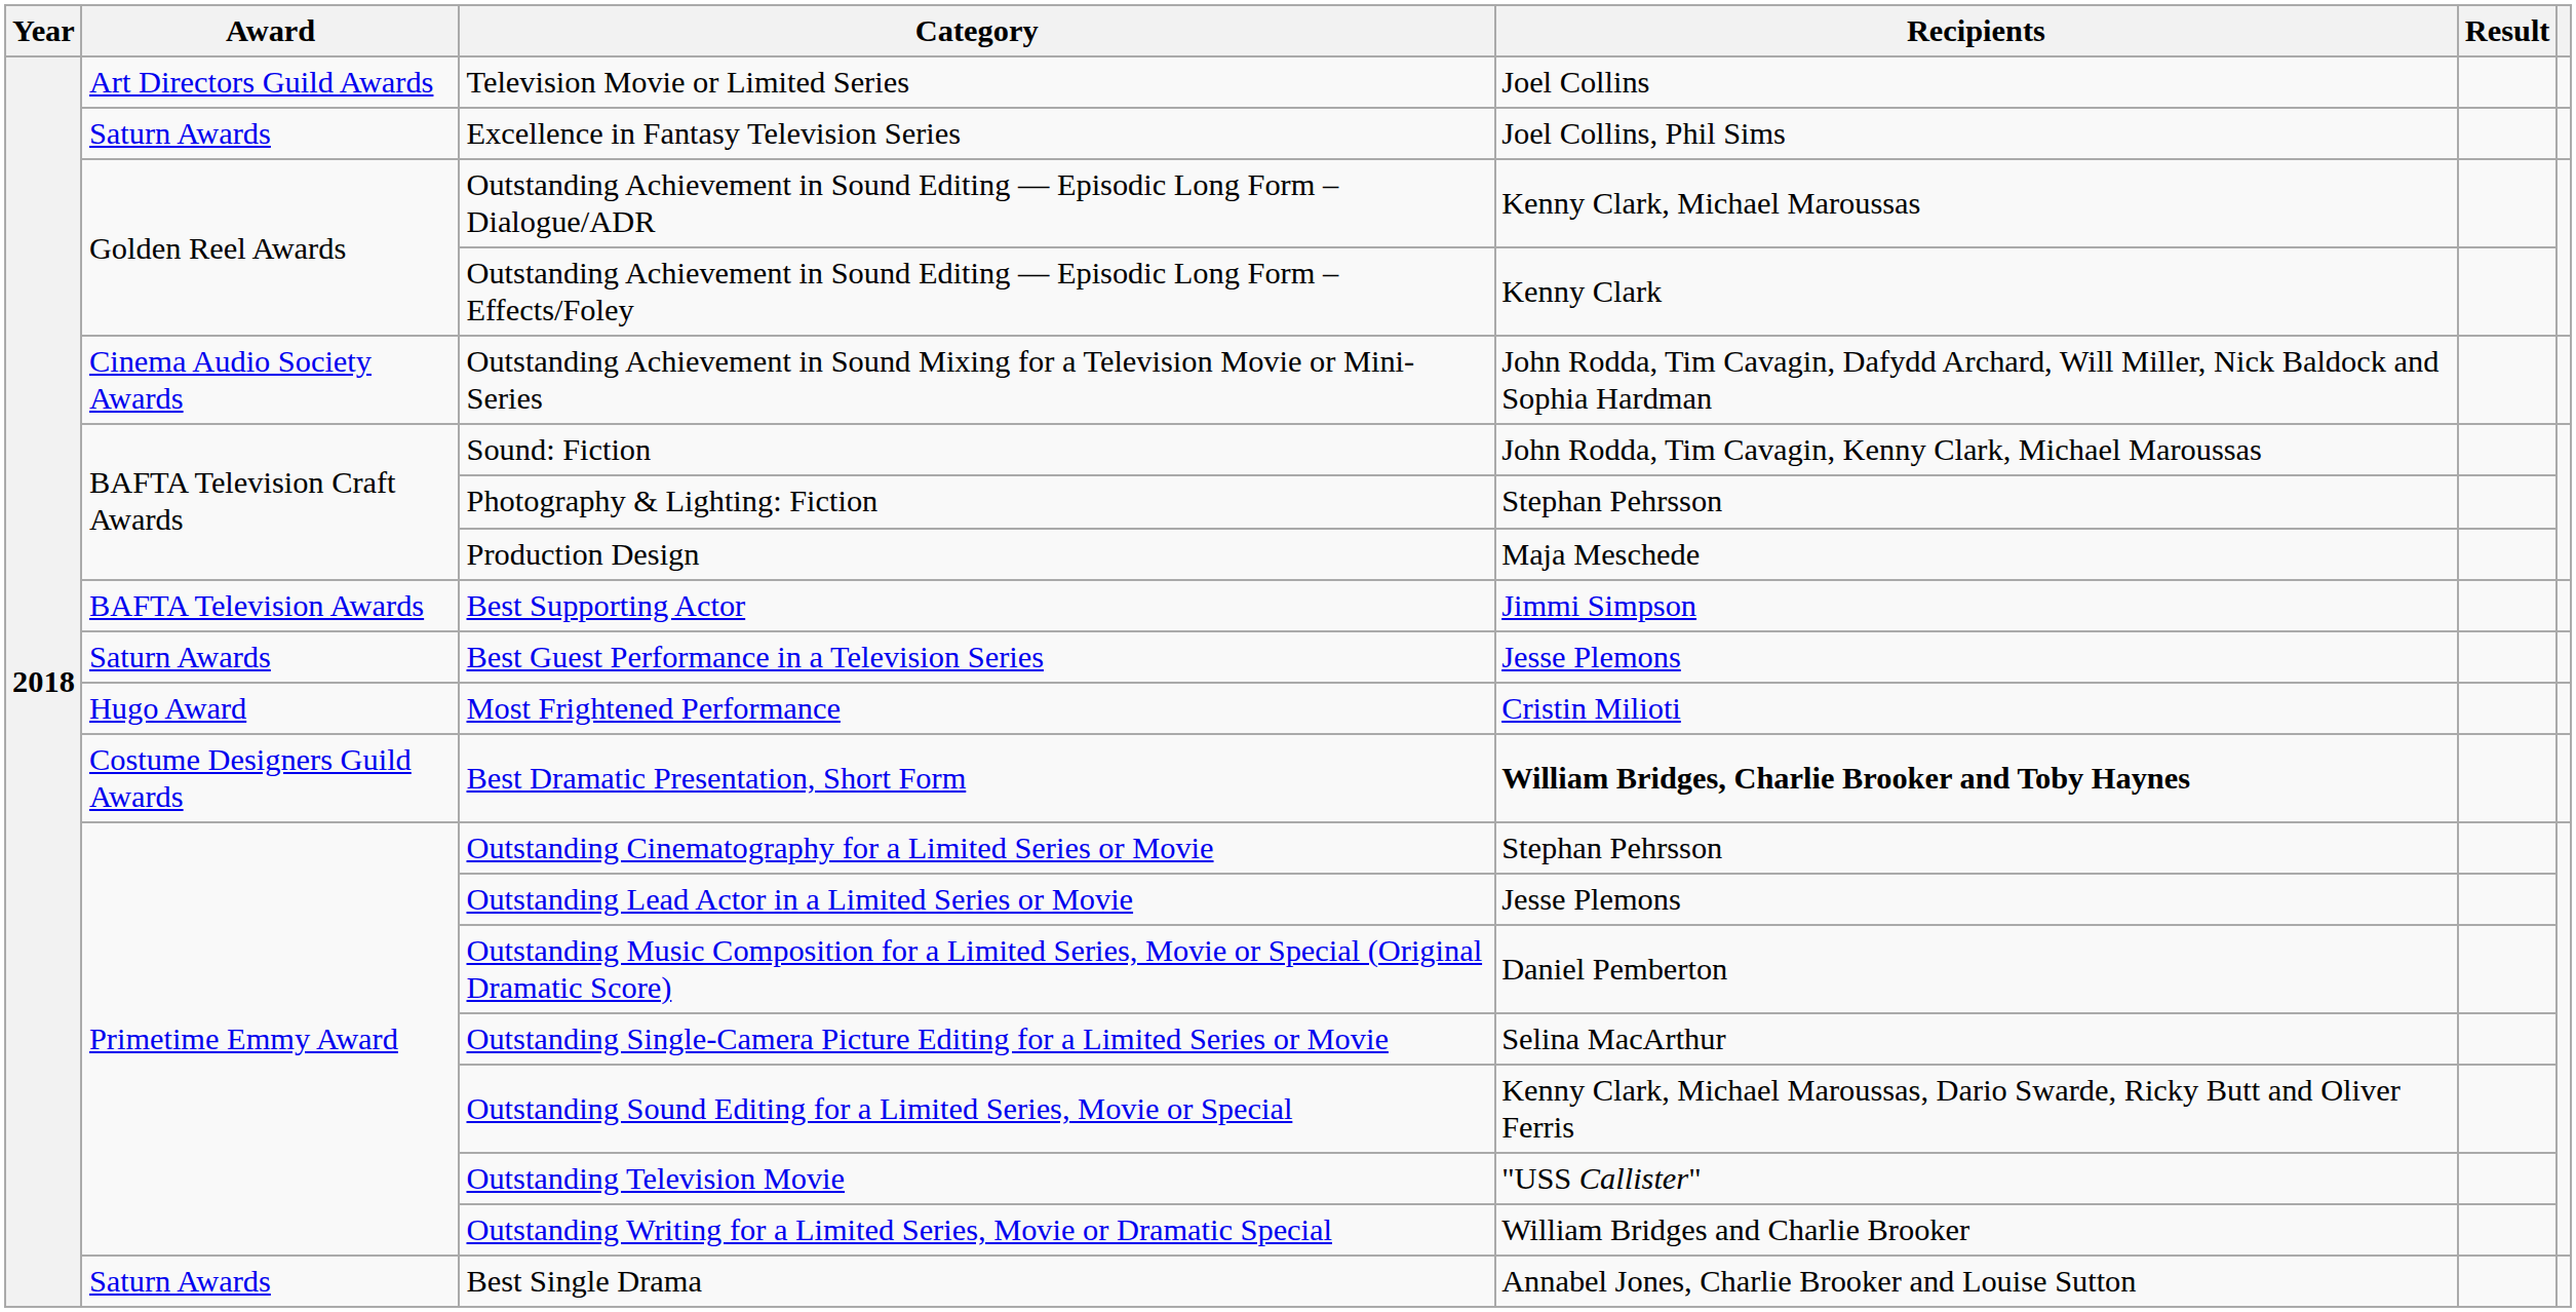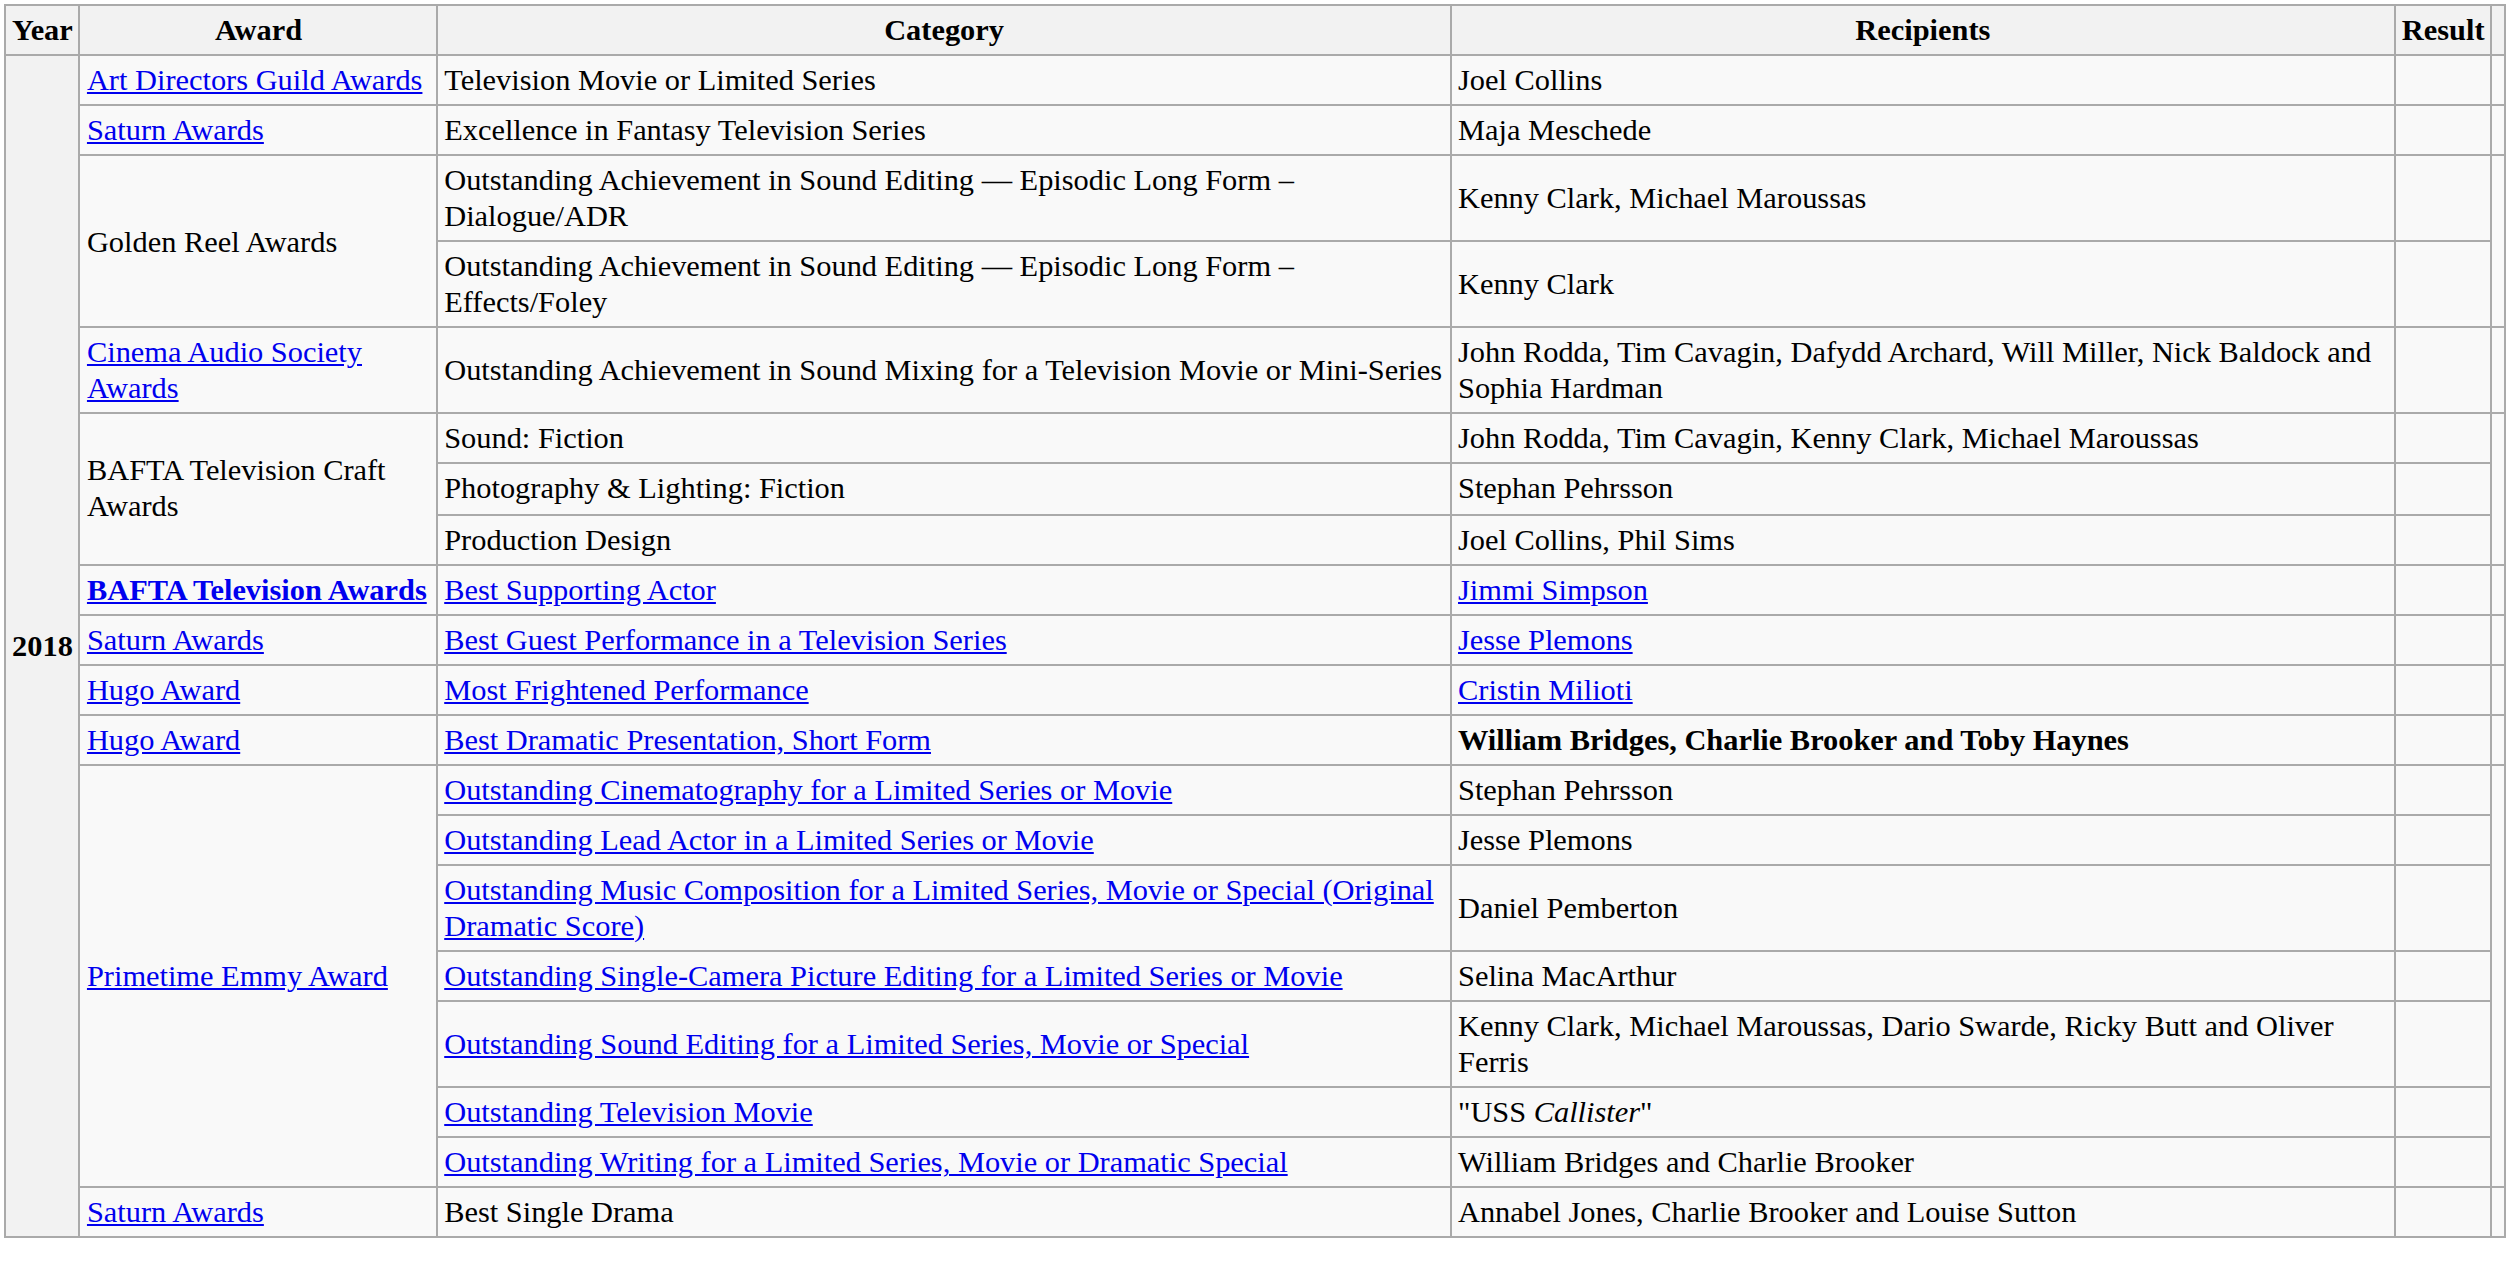 <table class="wikitable sortable" style="font-size: 95%; width: 99%;">
 <tr>
 <th scope="col">Year</th>
 <th scope="col">Award</th>
 <th scope="col">Category</th>
 <th scope="col">Recipients</th>
 <th scope="col">Result</th>
 <th class="unsortable" scope="col"></th>
 </tr>
 <tr>
 <th rowspan="20" style="text-align: center;">2018</th>
 <td><a href='#'>Art Directors Guild Awards</a></td>
 <td>Television Movie or Limited Series</td>
 <td>Joel Collins</td>
 <td></td>
 <td align="center"></td>
 </tr>
 <tr>
 <td><a href='#'>Saturn Awards</a></td>
 <td>Excellence in Fantasy Television Series</td>
-<td>Joel Collins, Phil Sims</td>
+<td>Maja Meschede</td>
 <td></td>
 <td align="center"></td>
 </tr>
 <tr>
 <td rowspan="2">Golden Reel Awards</td>
 <td>Outstanding Achievement in Sound Editing — Episodic Long Form – Dialogue/ADR</td>
 <td>Kenny Clark, Michael Maroussas</td>
 <td></td>
 <td rowspan="2" align="center"></td>
 </tr>
 <tr>
 <td>Outstanding Achievement in Sound Editing — Episodic Long Form – Effects/Foley</td>
 <td>Kenny Clark</td>
 <td></td>
 </tr>
 <tr>
 <td><a href='#'>Cinema Audio Society Awards</a></td>
 <td>Outstanding Achievement in Sound Mixing for a Television Movie or Mini-Series</td>
 <td>John Rodda, Tim Cavagin, Dafydd Archard, Will Miller, Nick Baldock and Sophia Hardman</td>
 <td></td>
 <td align="center"></td>
 </tr>
 <tr>
 <td rowspan="3">BAFTA Television Craft Awards</td>
 <td>Sound: Fiction</td>
 <td>John Rodda, Tim Cavagin, Kenny Clark, Michael Maroussas</td>
 <td></td>
 <td rowspan="3" align="center"></td>
 </tr>
 <tr>
 <td>Photography & Lighting: Fiction</td>
 <td>Stephan Pehrsson</td>
 <td></td>
 </tr>
 <tr>
 <td>Production Design</td>
-<td>Maja Meschede</td>
+<td>Joel Collins, Phil Sims</td>
 <td></td>
 </tr>
 <tr>
-<td><a href='#'>BAFTA Television Awards</a></td>
+<td><strong><a href='#'>BAFTA Television Awards</a></strong></td>
 <td><a href='#'>Best Supporting Actor</a></td>
 <td><a href='#'>Jimmi Simpson</a></td>
 <td></td>
 <td align="center"></td>
 </tr>
 <tr>
 <td><a href='#'>Saturn Awards</a></td>
 <td><a href='#'>Best Guest Performance in a Television Series</a></td>
 <td><a href='#'>Jesse Plemons</a></td>
 <td></td>
 <td align="center"></td>
 </tr>
 <tr>
 <td><a href='#'>Hugo Award</a></td>
 <td><a href='#'>Most Frightened Performance</a></td>
 <td><a href='#'>Cristin Milioti</a></td>
 <td></td>
 <td align="center"></td>
 </tr>
 <tr>
-<td><a href='#'>Costume Designers Guild Awards</a></td>
+<td><a href='#'>Hugo Award</a></td>
 <td><a href='#'>Best Dramatic Presentation, Short Form</a></td>
 <td><strong>William Bridges, Charlie Brooker and Toby Haynes</strong></td>
 <td></td>
 <td align="center"></td>
 </tr>
 <tr>
 <td rowspan="7"><a href='#'>Primetime Emmy Award</a></td>
 <td><a href='#'>Outstanding Cinematography for a Limited Series or Movie</a></td>
 <td>Stephan Pehrsson</td>
 <td></td>
 <td rowspan="7" align="center"></td>
 </tr>
 <tr>
 <td><a href='#'>Outstanding Lead Actor in a Limited Series or Movie</a></td>
 <td>Jesse Plemons</td>
 <td></td>
 </tr>
 <tr>
 <td><a href='#'>Outstanding Music Composition for a Limited Series, Movie or Special (Original Dramatic Score)</a></td>
 <td>Daniel Pemberton</td>
 <td></td>
 </tr>
 <tr>
 <td><a href='#'>Outstanding Single-Camera Picture Editing for a Limited Series or Movie</a></td>
 <td>Selina MacArthur</td>
 <td></td>
 </tr>
 <tr>
 <td><a href='#'>Outstanding Sound Editing for a Limited Series, Movie or Special</a></td>
 <td>Kenny Clark, Michael Maroussas, Dario Swarde, Ricky Butt and Oliver Ferris</td>
 <td></td>
 </tr>
 <tr>
 <td><a href='#'>Outstanding Television Movie</a></td>
 <td>"USS <em>Callister</em>"</td>
 <td></td>
 </tr>
 <tr>
 <td><a href='#'>Outstanding Writing for a Limited Series, Movie or Dramatic Special</a></td>
 <td>William Bridges and Charlie Brooker</td>
 <td></td>
 </tr>
 <tr>
 <td><a href='#'>Saturn Awards</a></td>
 <td>Best Single Drama</td>
 <td>Annabel Jones, Charlie Brooker and Louise Sutton</td>
 <td></td>
 <td align="center"></td>
 </tr>
 </table>
